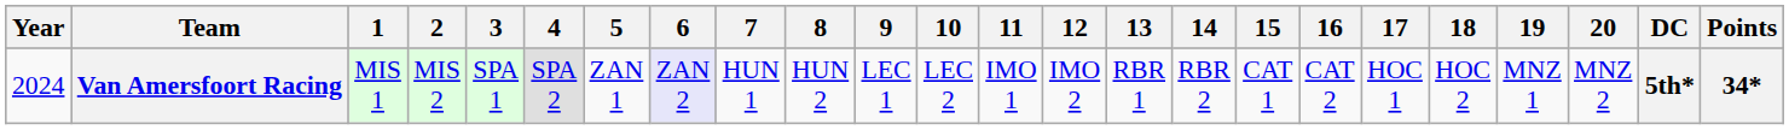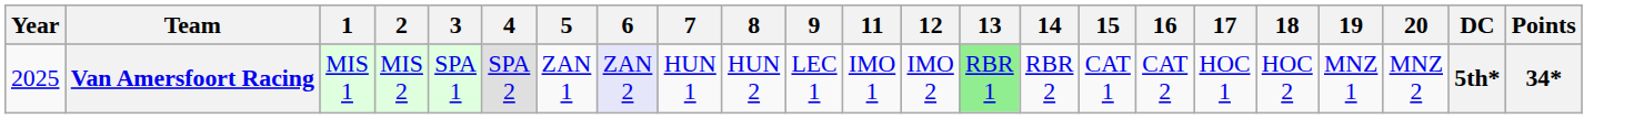 <table class="wikitable" style="text-align:center; font-size:85%">
 <tr>
 <th>Year</th>
 <th>Team</th>
 <th>1</th>
 <th>2</th>
 <th>3</th>
 <th>4</th>
 <th>5</th>
 <th>6</th>
 <th>7</th>
 <th>8</th>
 <th>9</th>
-<th>10</th>
 <th>11</th>
 <th>12</th>
 <th>13</th>
 <th>14</th>
 <th>15</th>
 <th>16</th>
 <th>17</th>
 <th>18</th>
 <th>19</th>
 <th>20</th>
 <th>DC</th>
 <th>Points</th>
 </tr>
 <tr>
-<td><a href='#'>2024</a></td>
+<td><a href='#'>2025</a></td>
 <th nowrap><a href='#'>Van Amersfoort Racing</a></th>
 <td style="background:#DFFFDF"><a href='#'>MIS<br>1</a><br></td>
 <td style="background:#DFFFDF"><a href='#'>MIS<br>2</a><br></td>
 <td style="background:#DFFFDF"><a href='#'>SPA<br>1</a><br></td>
 <td style="background:#DFDFDF"><a href='#'>SPA<br>2</a><br></td>
 <td><a href='#'>ZAN<br>1</a></td>
 <td style="background: lavender;"><a href='#'>ZAN<br>2</a></td>
 <td><a href='#'>HUN<br>1</a></td>
 <td><a href='#'>HUN<br>2</a></td>
 <td><a href='#'>LEC<br>1</a></td>
-<td><a href='#'>LEC<br>2</a></td>
 <td><a href='#'>IMO<br>1</a></td>
 <td><a href='#'>IMO<br>2</a></td>
-<td><a href='#'>RBR<br>1</a></td>
+<td style="background: lightgreen;"><a href='#'>RBR<br>1</a></td>
 <td><a href='#'>RBR<br>2</a></td>
 <td><a href='#'>CAT<br>1</a></td>
 <td><a href='#'>CAT<br>2</a></td>
 <td><a href='#'>HOC<br>1</a></td>
 <td><a href='#'>HOC<br>2</a></td>
 <td><a href='#'>MNZ<br>1</a></td>
 <td><a href='#'>MNZ<br>2</a></td>
 <th>5th*</th>
 <th>34*</th>
 </tr>
 </table>
